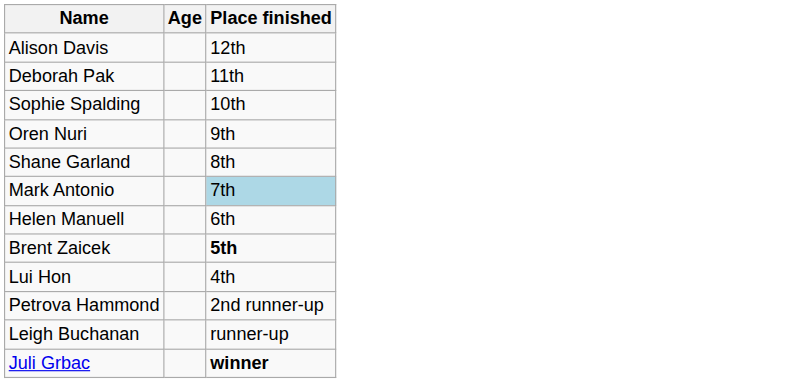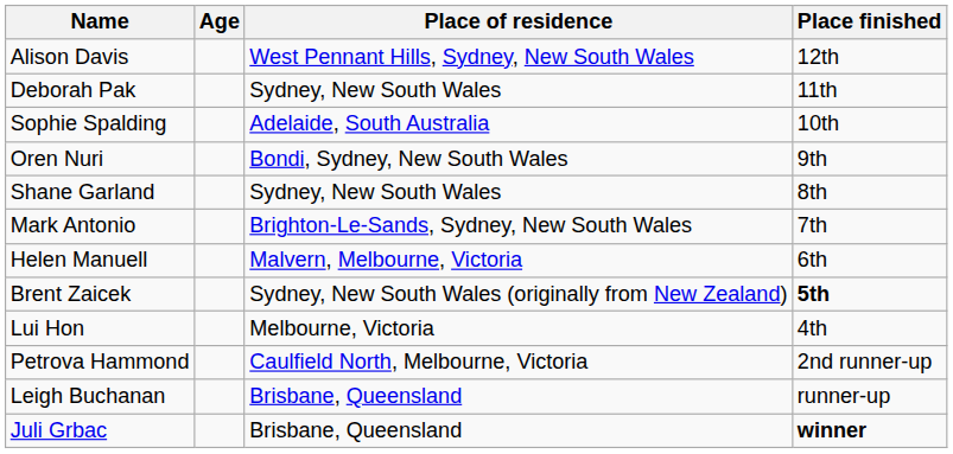 <table class="wikitable">
 <tr>
 <th>Name</th>
 <th>Age</th>
+<th>Place of residence</th>
 <th>Place finished</th>
 </tr>
 <tr>
 <td>Alison Davis</td>
 <td></td>
+<td><a href='#'>West Pennant Hills</a>, <a href='#'>Sydney</a>, <a href='#'>New South Wales</a></td>
 <td>12th</td>
 </tr>
 <tr>
 <td>Deborah Pak</td>
 <td></td>
+<td>Sydney, New South Wales</td>
 <td>11th</td>
 </tr>
 <tr>
 <td>Sophie Spalding</td>
 <td></td>
+<td><a href='#'>Adelaide</a>, <a href='#'>South Australia</a></td>
 <td>10th</td>
 </tr>
 <tr>
 <td>Oren Nuri</td>
 <td></td>
+<td><a href='#'>Bondi</a>, Sydney, New South Wales</td>
 <td>9th</td>
 </tr>
 <tr>
 <td>Shane Garland</td>
 <td></td>
+<td>Sydney, New South Wales</td>
 <td>8th</td>
 </tr>
 <tr>
 <td>Mark Antonio</td>
 <td></td>
-<td style="background: lightblue;">7th</td>
+<td><a href='#'>Brighton-Le-Sands</a>, Sydney, New South Wales</td>
+<td>7th</td>
 </tr>
 <tr>
 <td>Helen Manuell</td>
 <td></td>
+<td><a href='#'>Malvern</a>, <a href='#'>Melbourne</a>, <a href='#'>Victoria</a></td>
 <td>6th</td>
 </tr>
 <tr>
 <td>Brent Zaicek</td>
 <td></td>
+<td>Sydney, New South Wales (originally from <a href='#'>New Zealand</a>)</td>
 <td><strong>5th</strong></td>
 </tr>
 <tr>
 <td>Lui Hon</td>
 <td></td>
+<td>Melbourne, Victoria</td>
 <td>4th</td>
 </tr>
 <tr>
 <td>Petrova Hammond</td>
 <td></td>
+<td><a href='#'>Caulfield North</a>, Melbourne, Victoria</td>
 <td>2nd runner-up</td>
 </tr>
 <tr>
 <td>Leigh Buchanan</td>
 <td></td>
+<td><a href='#'>Brisbane</a>, <a href='#'>Queensland</a></td>
 <td>runner-up</td>
 </tr>
 <tr>
 <td><a href='#'>Juli Grbac</a></td>
 <td></td>
+<td>Brisbane, Queensland</td>
 <td><strong>winner</strong></td>
 </tr>
 </table>
